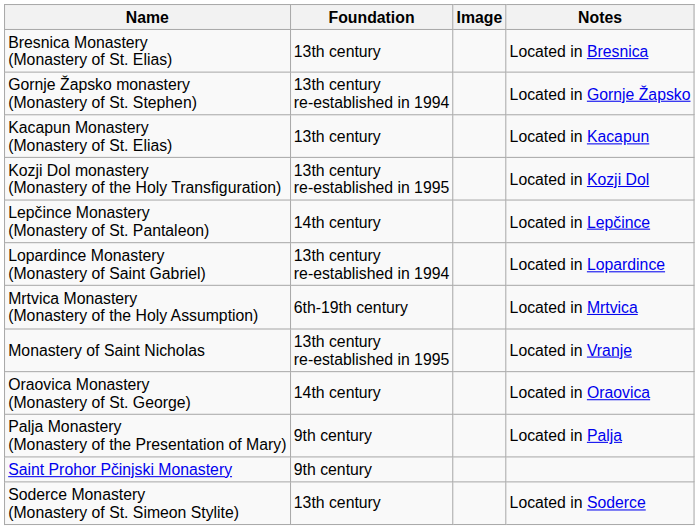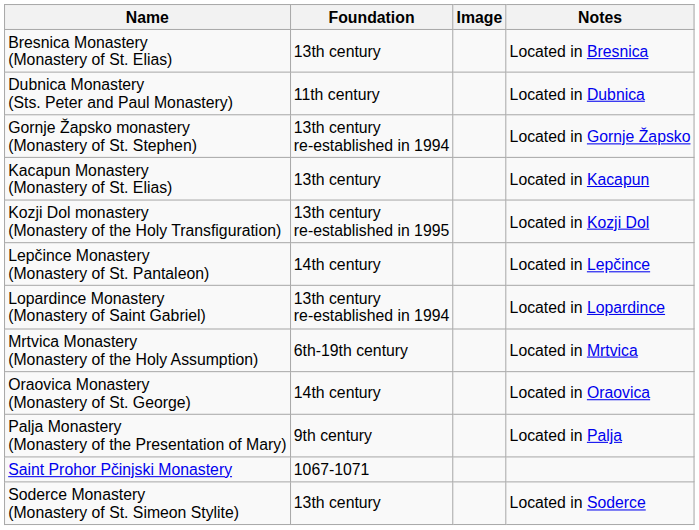 <table class="wikitable" style="font-size:95%;">
 <tr>
 <th>Name</th>
 <th>Foundation</th>
 <th>Image</th>
 <th>Notes</th>
 </tr>
 <tr>
 <td>Bresnica Monastery<br>(Monastery of St. Elias)</td>
 <td>13th century</td>
 <td></td>
 <td>Located in <a href='#'>Bresnica</a></td>
+</tr>
+<tr>
+<td>Dubnica Monastery<br>(Sts. Peter and Paul Monastery)</td>
+<td>11th century</td>
+<td></td>
+<td>Located in <a href='#'>Dubnica</a></td>
 </tr>
 <tr>
 <td>Gornje Žapsko monastery<br>(Monastery of St. Stephen)</td>
 <td>13th century<br>re-established in 1994</td>
 <td></td>
 <td>Located in <a href='#'>Gornje Žapsko</a></td>
 </tr>
 <tr>
 <td>Kacapun Monastery<br>(Monastery of St. Elias)</td>
 <td>13th century</td>
 <td></td>
 <td>Located in <a href='#'>Kacapun</a></td>
 </tr>
 <tr>
 <td>Kozji Dol monastery<br>(Monastery of the Holy Transfiguration)</td>
 <td>13th century<br>re-established in 1995</td>
 <td></td>
 <td>Located in <a href='#'>Kozji Dol</a></td>
 </tr>
 <tr>
 <td>Lepčince Monastery<br>(Monastery of St. Pantaleon)</td>
 <td>14th century</td>
 <td></td>
 <td>Located in <a href='#'>Lepčince</a></td>
 </tr>
 <tr>
 <td>Lopardince Monastery<br>(Monastery of Saint Gabriel)</td>
 <td>13th century<br>re-established in 1994</td>
 <td></td>
 <td>Located in <a href='#'>Lopardince</a></td>
 </tr>
 <tr>
 <td>Mrtvica Monastery<br>(Monastery of the Holy Assumption)</td>
 <td>6th-19th century</td>
 <td></td>
 <td>Located in <a href='#'>Mrtvica</a></td>
 </tr>
 <tr>
-<td>Monastery of Saint Nicholas</td>
-<td>13th century<br>re-established in 1995</td>
-<td></td>
-<td>Located in <a href='#'>Vranje</a></td>
-</tr>
-<tr>
 <td>Oraovica Monastery<br>(Monastery of St. George)</td>
 <td>14th century</td>
 <td></td>
 <td>Located in <a href='#'>Oraovica</a></td>
 </tr>
 <tr>
 <td>Palja Monastery<br>(Monastery of the Presentation of Mary)</td>
 <td>9th century</td>
 <td></td>
 <td>Located in <a href='#'>Palja</a></td>
 </tr>
 <tr>
 <td><a href='#'>Saint Prohor Pčinjski Monastery</a><br></td>
-<td>9th century</td>
+<td>1067-1071</td>
 <td></td>
 <td></td>
 </tr>
 <tr>
 <td>Soderce Monastery<br>(Monastery of St. Simeon Stylite)</td>
 <td>13th century</td>
 <td></td>
 <td>Located in <a href='#'>Soderce</a></td>
 </tr>
 </table>
